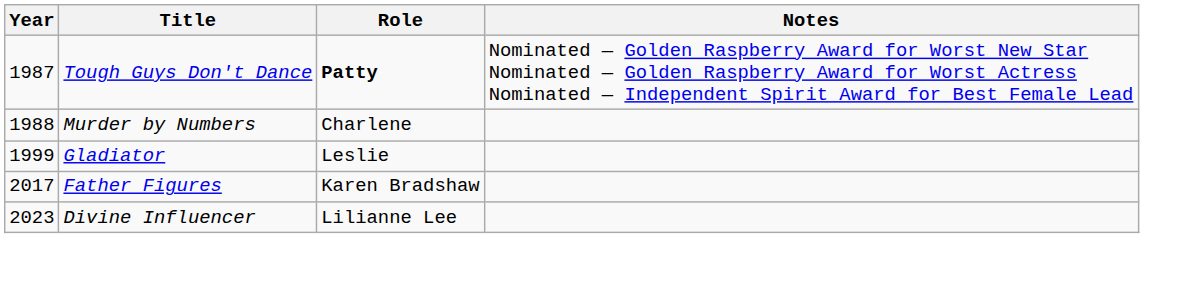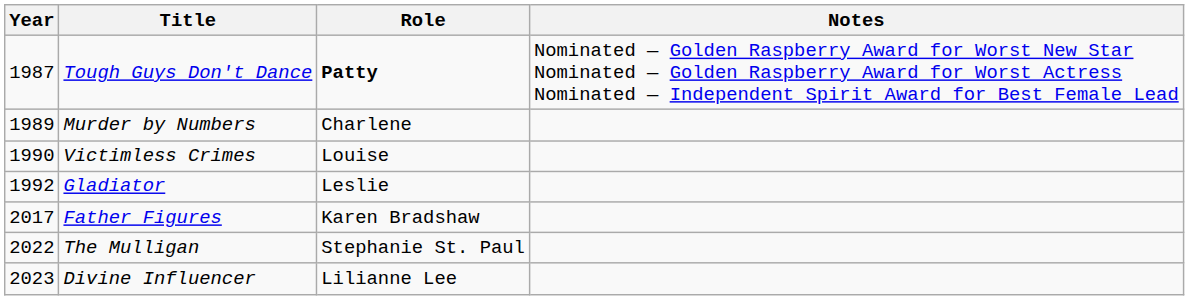 <table class="wikitable">
 <tr>
 <th>Year</th>
 <th>Title</th>
 <th>Role</th>
 <th>Notes</th>
 </tr>
 <tr>
 <td>1987</td>
 <td><em><a href='#'>Tough Guys Don't Dance</a></em></td>
 <td><strong>Patty</strong></td>
 <td>Nominated — <a href='#'>Golden Raspberry Award for Worst New Star</a><br>Nominated — <a href='#'>Golden Raspberry Award for Worst Actress</a><br>Nominated — <a href='#'>Independent Spirit Award for Best Female Lead</a></td>
 </tr>
 <tr>
-<td>1988</td>
+<td>1989</td>
 <td><em>Murder by Numbers</em></td>
 <td>Charlene</td>
 <td></td>
 </tr>
 <tr>
-<td>1999</td>
+<td>1990</td>
+<td><em>Victimless Crimes</em></td>
+<td>Louise</td>
+<td></td>
+</tr>
+<tr>
+<td>1992</td>
 <td><em><a href='#'>Gladiator</a></em></td>
 <td>Leslie</td>
 <td></td>
 </tr>
 <tr>
 <td>2017</td>
 <td><em><a href='#'>Father Figures</a></em></td>
 <td>Karen Bradshaw</td>
 <td></td>
 </tr>
 <tr>
+<td>2022</td>
+<td><em>The Mulligan</em></td>
+<td>Stephanie St. Paul</td>
+<td></td>
+</tr>
+<tr>
 <td>2023</td>
 <td><em>Divine Influencer</em></td>
 <td>Lilianne Lee</td>
 <td></td>
 </tr>
 </table>
